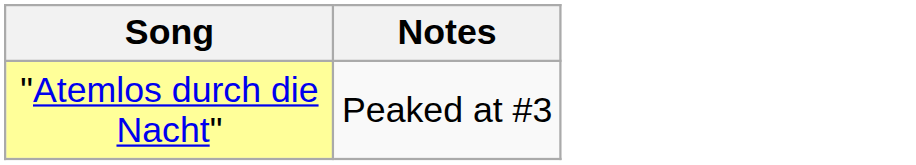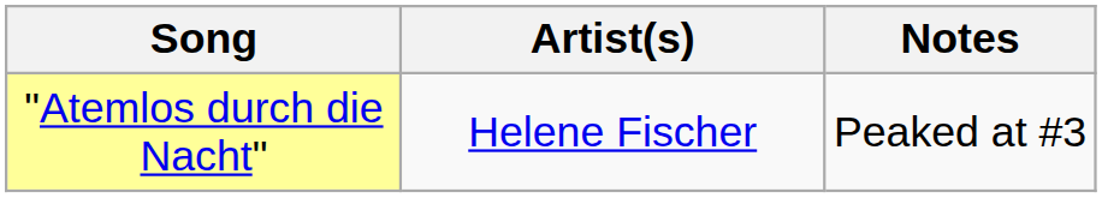 <table class="wikitable">
 <tr>
 <th width="140">Song</th>
+<th width="150">Artist(s)</th>
 <th>Notes</th>
 </tr>
 <tr>
 <td bgcolor=#FFFF99 align="center">"<a href='#'>Atemlos durch die Nacht</a>" </td>
+<td align="center"><a href='#'>Helene Fischer</a></td>
 <td align="center">Peaked at #3</td>
 </tr>
 </table>
